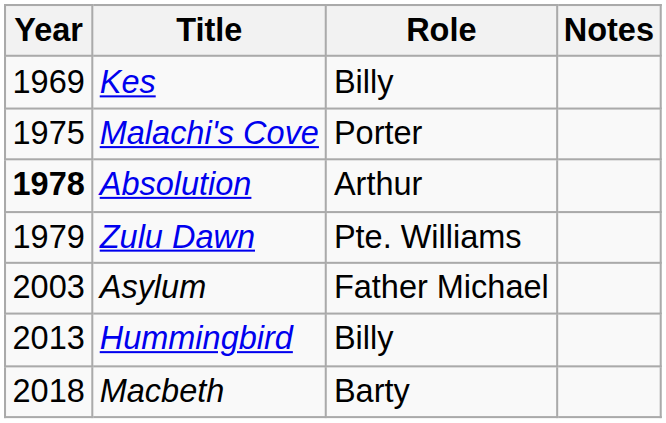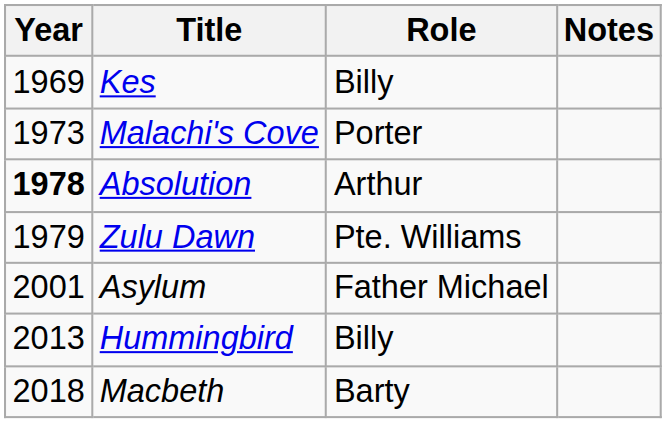 <table class="wikitable sortable">
 <tr>
 <th>Year</th>
 <th>Title</th>
 <th>Role</th>
 <th>Notes</th>
 </tr>
 <tr>
 <td>1969</td>
 <td><a href='#'><em>Kes</em></a></td>
 <td>Billy</td>
 <td></td>
 </tr>
 <tr>
-<td>1975</td>
+<td>1973</td>
 <td><em><a href='#'>Malachi's Cove</a></em></td>
 <td>Porter</td>
 <td></td>
 </tr>
 <tr>
 <td><strong>1978</strong></td>
 <td><a href='#'><em>Absolution</em></a></td>
 <td>Arthur</td>
 <td></td>
 </tr>
 <tr>
 <td>1979</td>
 <td><em><a href='#'>Zulu Dawn</a></em></td>
 <td>Pte. Williams</td>
 <td></td>
 </tr>
 <tr>
-<td>2003</td>
+<td>2001</td>
 <td><em>Asylum</em></td>
 <td>Father Michael</td>
 <td></td>
 </tr>
 <tr>
 <td>2013</td>
 <td><a href='#'><em>Hummingbird</em></a></td>
 <td>Billy</td>
 <td></td>
 </tr>
 <tr>
 <td>2018</td>
 <td><em>Macbeth</em></td>
 <td>Barty</td>
 <td></td>
 </tr>
 </table>
